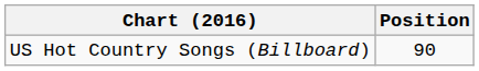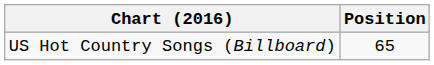 <table class="wikitable">
 <tr>
 <th>Chart (2016)</th>
 <th>Position</th>
 </tr>
 <tr>
 <td>US Hot Country Songs (<em>Billboard</em>)</td>
-<td align="center">90</td>
+<td align="center">65</td>
 </tr>
 </table>
